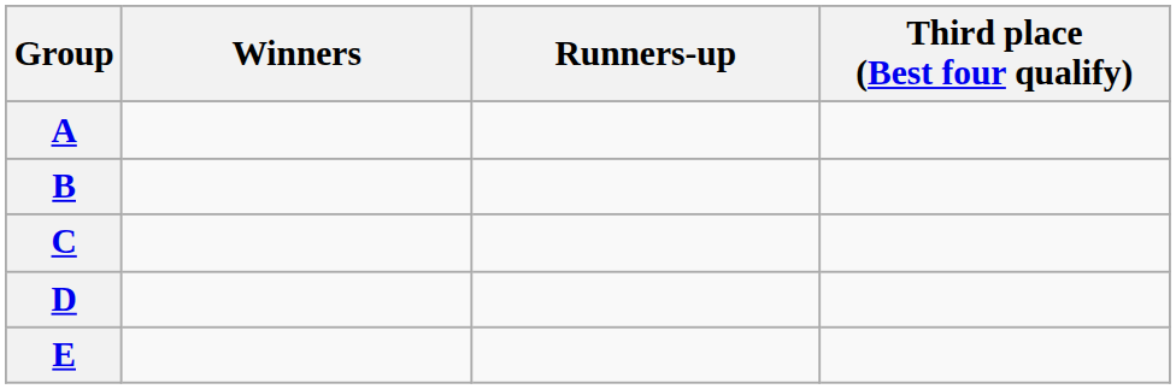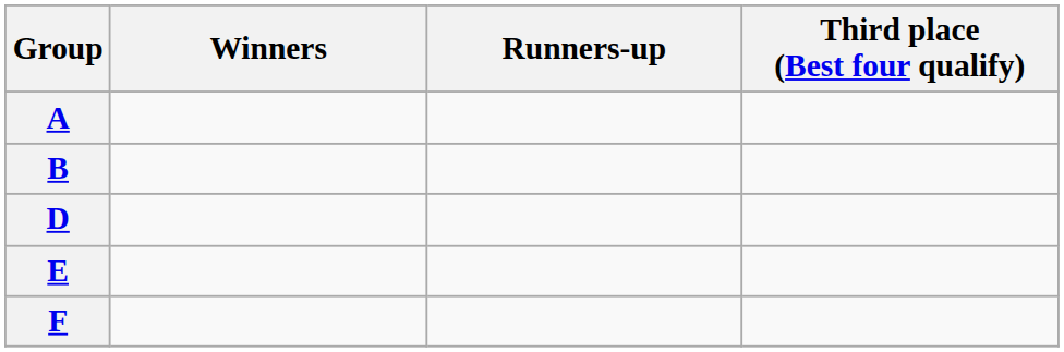 <table class=wikitable>
 <tr>
 <th>Group</th>
 <th width=150>Winners</th>
 <th width=150>Runners-up</th>
 <th width=150>Third place<br>(<a href='#'>Best four</a> qualify)</th>
 </tr>
 <tr>
 <th><a href='#'>A</a></th>
 <td></td>
 <td></td>
 <td></td>
 </tr>
 <tr>
 <th><a href='#'>B</a></th>
 <td></td>
 <td></td>
 <td></td>
 </tr>
 <tr>
-<th><a href='#'>C</a></th>
-<td></td>
-<td></td>
-<td></td>
-</tr>
-<tr>
 <th><a href='#'>D</a></th>
 <td></td>
 <td></td>
 <td></td>
 </tr>
 <tr>
 <th><a href='#'>E</a></th>
 <td></td>
 <td></td>
 <td></td>
 </tr>
+<tr>
+<th><a href='#'>F</a></th>
+<td></td>
+<td></td>
+<td></td>
+</tr>
 </table>
